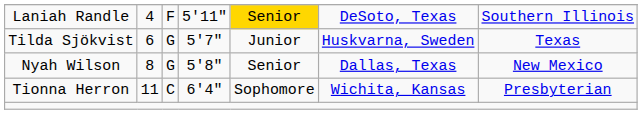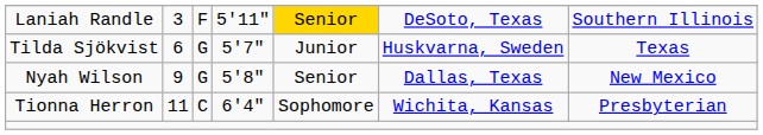 <table class="wikitable sortable" style="text-align: center">
 <tr align=center>
 </tr>
 <tr>
 <td>Laniah Randle</td>
-<td>4</td>
+<td>3</td>
 <td>F</td>
 <td>5'11"</td>
 <td style="background: gold;">Senior</td>
 <td><a href='#'>DeSoto, Texas</a></td>
 <td><a href='#'>Southern Illinois</a></td>
 </tr>
 <tr>
 <td>Tilda Sjökvist</td>
 <td>6</td>
 <td>G</td>
 <td>5'7"</td>
 <td>Junior</td>
 <td><a href='#'>Huskvarna, Sweden</a></td>
 <td><a href='#'>Texas</a></td>
 </tr>
 <tr>
 <td>Nyah Wilson</td>
-<td>8</td>
+<td>9</td>
 <td>G</td>
 <td>5'8"</td>
 <td>Senior</td>
 <td><a href='#'>Dallas, Texas</a></td>
 <td><a href='#'>New Mexico</a></td>
 </tr>
 <tr>
 <td>Tionna Herron</td>
 <td>11</td>
 <td>C</td>
 <td>6'4"</td>
 <td>Sophomore</td>
 <td><a href='#'>Wichita, Kansas</a></td>
 <td><a href='#'>Presbyterian</a></td>
 </tr>
 <tr>
 <td colspan=7></td>
 </tr>
 </table>
